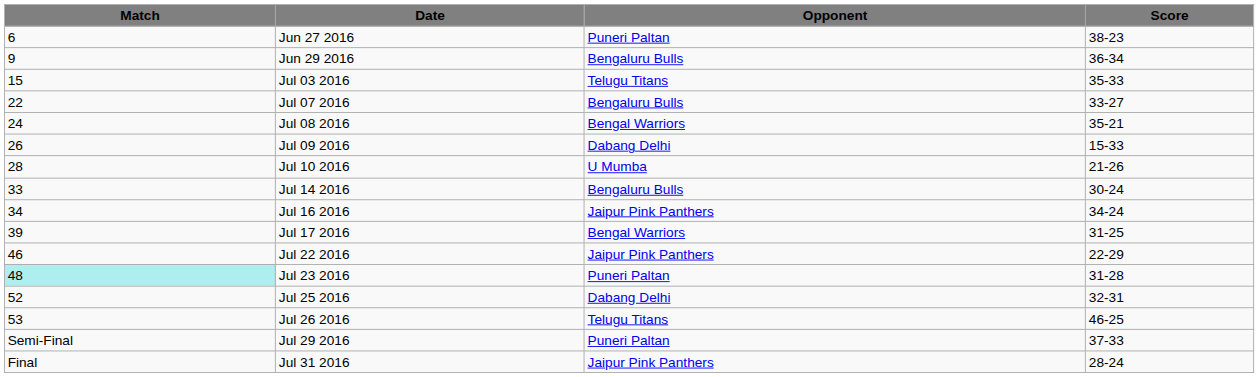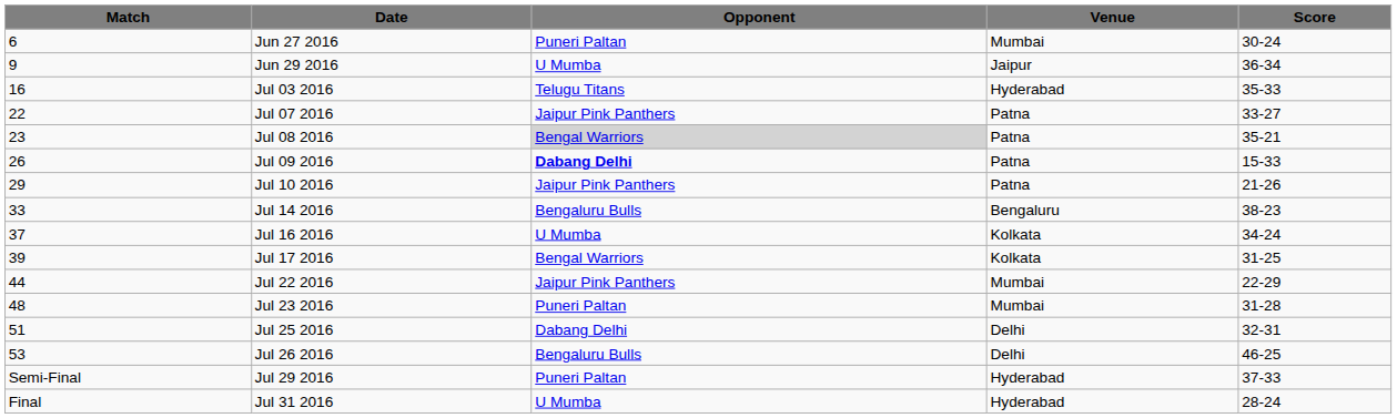 <table class="wikitable"  style="font-size:95%; width:70%;">
 <tr>
 <th style="background:Grey; color:Black; text-align:center;">Match</th>
 <th style="background:Grey; color:Black; text-align:center;">Date</th>
 <th style="background:Grey; color:Black; text-align:center;">Opponent</th>
+<th style="background:Grey; color:Black; text-align:center;">Venue</th>
 <th style="background:Grey; color:Black; text-align:center;">Score</th>
 </tr>
 <tr>
 <td>6</td>
 <td>Jun 27 2016</td>
 <td><a href='#'>Puneri Paltan</a></td>
-<td>38-23</td>
+<td>Mumbai</td>
+<td>30-24</td>
 </tr>
 <tr>
 <td>9</td>
 <td>Jun 29 2016</td>
-<td><a href='#'>Bengaluru Bulls</a></td>
+<td><a href='#'>U Mumba</a></td>
+<td>Jaipur</td>
 <td>36-34</td>
 </tr>
 <tr>
-<td>15</td>
+<td>16</td>
 <td>Jul 03 2016</td>
 <td><a href='#'>Telugu Titans</a></td>
+<td>Hyderabad</td>
 <td>35-33</td>
 </tr>
 <tr>
 <td>22</td>
 <td>Jul 07 2016</td>
-<td><a href='#'>Bengaluru Bulls</a></td>
+<td><a href='#'>Jaipur Pink Panthers</a></td>
+<td>Patna</td>
 <td>33-27</td>
 </tr>
 <tr>
-<td>24</td>
+<td>23</td>
 <td>Jul 08 2016</td>
-<td><a href='#'>Bengal Warriors</a></td>
+<td style="background: lightgrey;"><a href='#'>Bengal Warriors</a></td>
+<td>Patna</td>
 <td>35-21</td>
 </tr>
 <tr>
 <td>26</td>
 <td>Jul 09 2016</td>
-<td><a href='#'>Dabang Delhi</a></td>
+<td><strong><a href='#'>Dabang Delhi</a></strong></td>
+<td>Patna</td>
 <td>15-33</td>
 </tr>
 <tr>
-<td>28</td>
+<td>29</td>
 <td>Jul 10 2016</td>
-<td><a href='#'>U Mumba</a></td>
+<td><a href='#'>Jaipur Pink Panthers</a></td>
+<td>Patna</td>
 <td>21-26</td>
 </tr>
 <tr>
 <td>33</td>
 <td>Jul 14 2016</td>
 <td><a href='#'>Bengaluru Bulls</a></td>
-<td>30-24</td>
+<td>Bengaluru</td>
+<td>38-23</td>
 </tr>
 <tr>
-<td>34</td>
+<td>37</td>
 <td>Jul 16 2016</td>
-<td><a href='#'>Jaipur Pink Panthers</a></td>
+<td><a href='#'>U Mumba</a></td>
+<td>Kolkata</td>
 <td>34-24</td>
 </tr>
 <tr>
 <td>39</td>
 <td>Jul 17 2016</td>
 <td><a href='#'>Bengal Warriors</a></td>
+<td>Kolkata</td>
 <td>31-25</td>
 </tr>
 <tr>
-<td>46</td>
+<td>44</td>
 <td>Jul 22 2016</td>
 <td><a href='#'>Jaipur Pink Panthers</a></td>
+<td>Mumbai</td>
 <td>22-29</td>
 </tr>
 <tr>
-<td style="background: paleturquoise;">48</td>
+<td>48</td>
 <td>Jul 23 2016</td>
 <td><a href='#'>Puneri Paltan</a></td>
+<td>Mumbai</td>
 <td>31-28</td>
 </tr>
 <tr>
-<td>52</td>
+<td>51</td>
 <td>Jul 25 2016</td>
 <td><a href='#'>Dabang Delhi</a></td>
+<td>Delhi</td>
 <td>32-31</td>
 </tr>
 <tr>
 <td>53</td>
 <td>Jul 26 2016</td>
-<td><a href='#'>Telugu Titans</a></td>
+<td><a href='#'>Bengaluru Bulls</a></td>
+<td>Delhi</td>
 <td>46-25</td>
 </tr>
 <tr>
 <td>Semi-Final</td>
 <td>Jul 29 2016</td>
 <td><a href='#'>Puneri Paltan</a></td>
+<td>Hyderabad</td>
 <td>37-33</td>
 </tr>
 <tr>
 <td>Final</td>
 <td>Jul 31 2016</td>
-<td><a href='#'>Jaipur Pink Panthers</a></td>
+<td><a href='#'>U Mumba</a></td>
+<td>Hyderabad</td>
 <td>28-24</td>
 </tr>
 </table>
